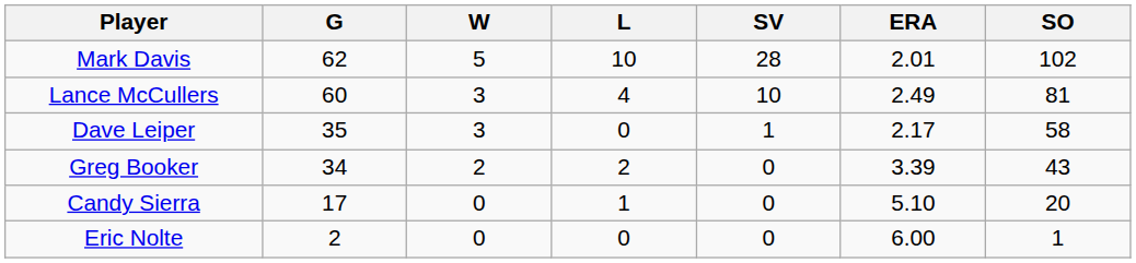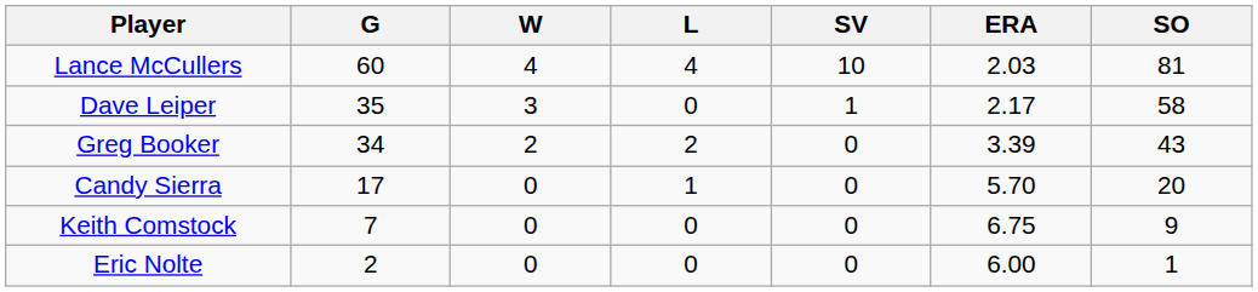 <table class="wikitable sortable">
 <tr>
 <th bgcolor="#DDDDFF" width="16%">Player</th>
 <th bgcolor="#DDDDFF" width="9%">G</th>
 <th bgcolor="#DDDDFF" width="9%">W</th>
 <th bgcolor="#DDDDFF" width="9%">L</th>
 <th bgcolor="#DDDDFF" width="9%">SV</th>
 <th bgcolor="#DDDDFF" width="9%">ERA</th>
 <th bgcolor="#DDDDFF" width="9%">SO</th>
 </tr>
-<tr align="center">
-<td><a href='#'>Mark Davis</a></td>
-<td>62</td>
-<td>5</td>
-<td>10</td>
-<td>28</td>
-<td>2.01</td>
-<td>102</td>
-</tr>
 <tr align=center>
 <td><a href='#'>Lance McCullers</a></td>
 <td>60</td>
-<td>3</td>
+<td>4</td>
 <td>4</td>
 <td>10</td>
-<td>2.49</td>
+<td>2.03</td>
 <td>81</td>
 </tr>
 <tr align=center>
 <td><a href='#'>Dave Leiper</a></td>
 <td>35</td>
 <td>3</td>
 <td>0</td>
 <td>1</td>
 <td>2.17</td>
 <td>58</td>
 </tr>
 <tr align=center>
 <td><a href='#'>Greg Booker</a></td>
 <td>34</td>
 <td>2</td>
 <td>2</td>
 <td>0</td>
 <td>3.39</td>
 <td>43</td>
 </tr>
 <tr align="center">
 <td><a href='#'>Candy Sierra</a></td>
 <td>17</td>
 <td>0</td>
 <td>1</td>
 <td>0</td>
-<td>5.10</td>
+<td>5.70</td>
 <td>20</td>
+</tr>
+<tr align="center">
+<td><a href='#'>Keith Comstock</a></td>
+<td>7</td>
+<td>0</td>
+<td>0</td>
+<td>0</td>
+<td>6.75</td>
+<td>9</td>
 </tr>
 <tr align=center>
 <td><a href='#'>Eric Nolte</a></td>
 <td>2</td>
 <td>0</td>
 <td>0</td>
 <td>0</td>
 <td>6.00</td>
 <td>1</td>
 </tr>
 </table>
